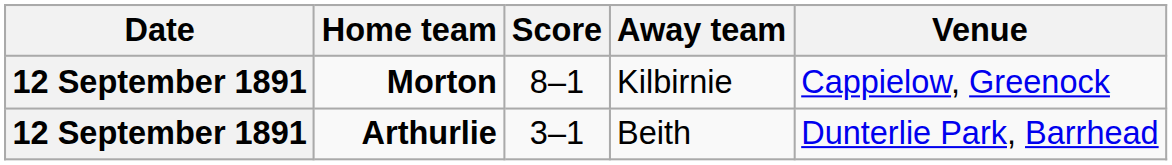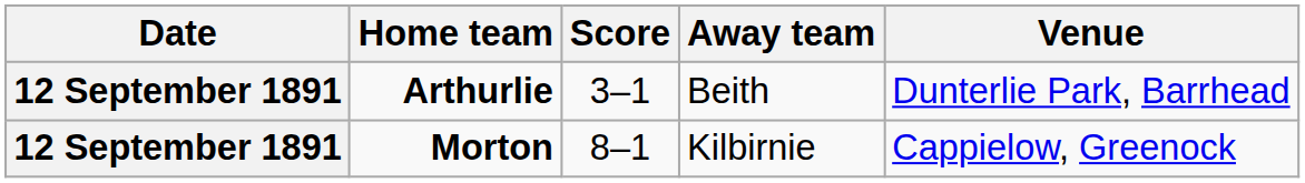 <table class="wikitable football-result-list" style="max-width: 80em; text-align: center">
 <tr>
 <th scope="col">Date</th>
 <th scope="col">Home team</th>
 <th scope="col">Score</th>
 <th scope="col">Away team</th>
 <th scope="col">Venue</th>
 </tr>
 <tr>
 <th scope="row">12 September 1891</th>
+<td align=right><strong>Arthurlie</strong></td>
+<td>3–1</td>
+<td align=left>Beith</td>
+<td align=left><a href='#'>Dunterlie Park</a>, <a href='#'>Barrhead</a></td>
+</tr>
+<tr>
+<th scope="row">12 September 1891</th>
 <td align=right><strong>Morton</strong></td>
 <td>8–1</td>
 <td align=left>Kilbirnie</td>
 <td align=left><a href='#'>Cappielow</a>, <a href='#'>Greenock</a></td>
 </tr>
-<tr>
-<th scope="row">12 September 1891</th>
-<td align=right><strong>Arthurlie</strong></td>
-<td>3–1</td>
-<td align=left>Beith</td>
-<td align=left><a href='#'>Dunterlie Park</a>, <a href='#'>Barrhead</a></td>
-</tr>
 </table>
